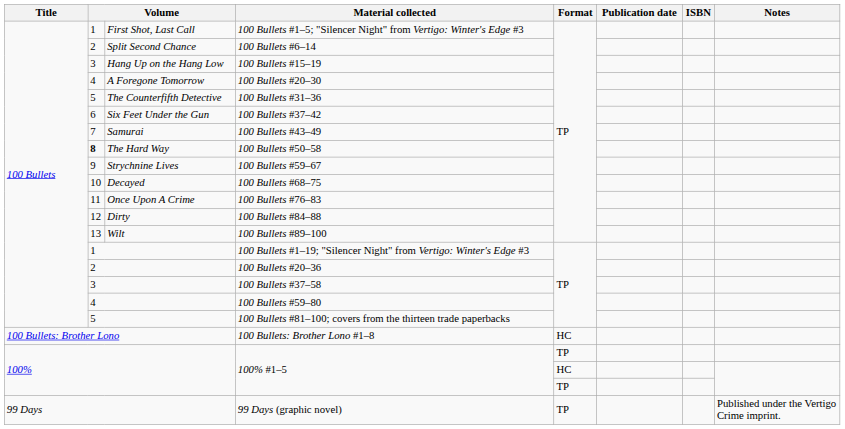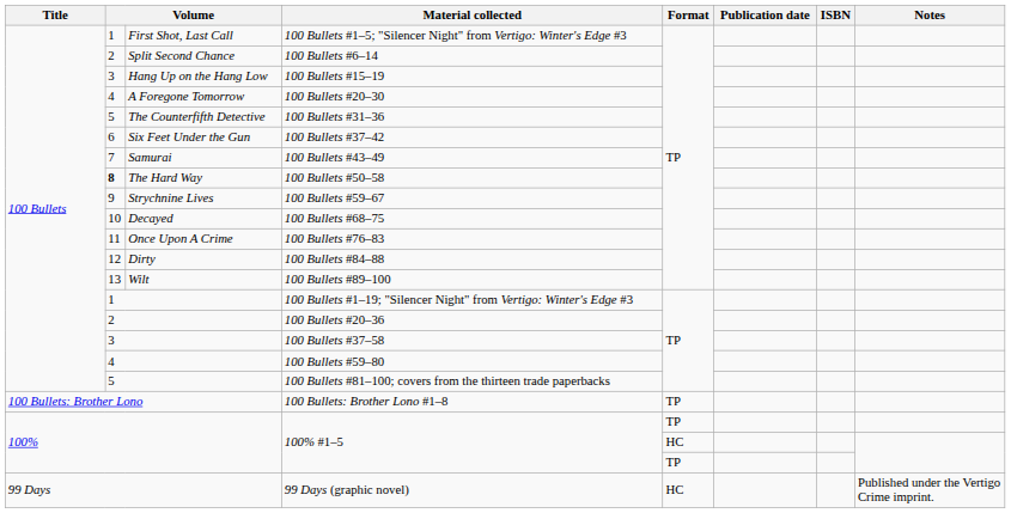 <table class="wikitable">
 <tr>
 <th width="10%">Title</th>
 <th colspan="2">Volume</th>
 <th>Material collected</th>
 <th>Format</th>
 <th>Publication date</th>
 <th>ISBN</th>
 <th width="15%">Notes</th>
 </tr>
 <tr>
 <td rowspan="18"><em><a href='#'>100 Bullets</a></em></td>
 <td>1</td>
 <td><em>First Shot, Last Call</em></td>
 <td><em>100 Bullets</em> #1–5; "Silencer Night" from <em>Vertigo: Winter's Edge</em> #3</td>
 <td rowspan="13">TP</td>
 <td></td>
 <td></td>
 <td></td>
 </tr>
 <tr>
 <td>2</td>
 <td><em>Split Second Chance</em></td>
 <td><em>100 Bullets</em> #6–14</td>
 <td></td>
 <td></td>
 <td></td>
 </tr>
 <tr>
 <td>3</td>
 <td><em>Hang Up on the Hang Low</em></td>
 <td><em>100 Bullets</em> #15–19</td>
 <td></td>
 <td></td>
 <td></td>
 </tr>
 <tr>
 <td>4</td>
 <td><em>A Foregone Tomorrow</em></td>
 <td><em>100 Bullets</em> #20–30</td>
 <td></td>
 <td></td>
 <td></td>
 </tr>
 <tr>
 <td>5</td>
 <td><em>The Counterfifth Detective</em></td>
 <td><em>100 Bullets</em> #31–36</td>
 <td></td>
 <td></td>
 <td></td>
 </tr>
 <tr>
 <td>6</td>
 <td><em>Six Feet Under the Gun</em></td>
 <td><em>100 Bullets</em> #37–42</td>
 <td></td>
 <td></td>
 <td></td>
 </tr>
 <tr>
 <td>7</td>
 <td><em>Samurai</em></td>
 <td><em>100 Bullets</em> #43–49</td>
 <td></td>
 <td></td>
 <td></td>
 </tr>
 <tr>
 <td><strong>8</strong></td>
 <td><em>The Hard Way</em></td>
 <td><em>100 Bullets</em> #50–58</td>
 <td></td>
 <td></td>
 <td></td>
 </tr>
 <tr>
 <td>9</td>
 <td><em>Strychnine Lives</em></td>
 <td><em>100 Bullets</em> #59–67</td>
 <td></td>
 <td></td>
 <td></td>
 </tr>
 <tr>
 <td>10</td>
 <td><em>Decayed</em></td>
 <td><em>100 Bullets</em> #68–75</td>
 <td></td>
 <td></td>
 <td></td>
 </tr>
 <tr>
 <td>11</td>
 <td><em>Once Upon A Crime</em></td>
 <td><em>100 Bullets</em> #76–83</td>
 <td></td>
 <td></td>
 <td></td>
 </tr>
 <tr>
 <td>12</td>
 <td><em>Dirty</em></td>
 <td><em>100 Bullets</em> #84–88</td>
 <td></td>
 <td></td>
 <td></td>
 </tr>
 <tr>
 <td>13</td>
 <td><em>Wilt</em></td>
 <td><em>100 Bullets</em> #89–100</td>
 <td></td>
 <td></td>
 <td></td>
 </tr>
 <tr>
 <td colspan="2">1</td>
 <td><em>100 Bullets</em> #1–19; "Silencer Night" from <em>Vertigo: Winter's Edge</em> #3</td>
 <td rowspan="5">TP</td>
 <td></td>
 <td></td>
 <td></td>
 </tr>
 <tr>
 <td colspan="2">2</td>
 <td><em>100 Bullets</em> #20–36</td>
 <td></td>
 <td></td>
 <td></td>
 </tr>
 <tr>
 <td colspan="2">3</td>
 <td><em>100 Bullets</em> #37–58</td>
 <td></td>
 <td></td>
 <td></td>
 </tr>
 <tr>
 <td colspan="2">4</td>
 <td><em>100 Bullets</em> #59–80</td>
 <td></td>
 <td></td>
 <td></td>
 </tr>
 <tr>
 <td colspan="2">5</td>
 <td><em>100 Bullets</em> #81–100; covers from the thirteen trade paperbacks</td>
 <td></td>
 <td></td>
 <td></td>
 </tr>
 <tr>
 <td colspan="3"><em><a href='#'>100 Bullets: Brother Lono</a></em></td>
 <td><em>100 Bullets: Brother Lono</em> #1–8</td>
-<td>HC</td>
+<td>TP</td>
 <td></td>
 <td></td>
 <td></td>
 </tr>
 <tr>
 <td colspan="3" rowspan="3"><em><a href='#'>100%</a></em></td>
 <td rowspan="3"><em>100%</em> #1–5</td>
 <td>TP</td>
 <td></td>
 <td></td>
 <td></td>
 </tr>
 <tr>
 <td>HC</td>
 <td></td>
 <td></td>
 <td rowspan="2"></td>
 </tr>
 <tr>
 <td>TP</td>
 <td></td>
 <td></td>
 </tr>
 <tr>
 <td colspan="3"><em>99 Days</em></td>
 <td><em>99 Days</em> (graphic novel)</td>
-<td>TP</td>
+<td>HC</td>
 <td></td>
 <td></td>
 <td>Published under the Vertigo Crime imprint.</td>
 </tr>
 </table>
